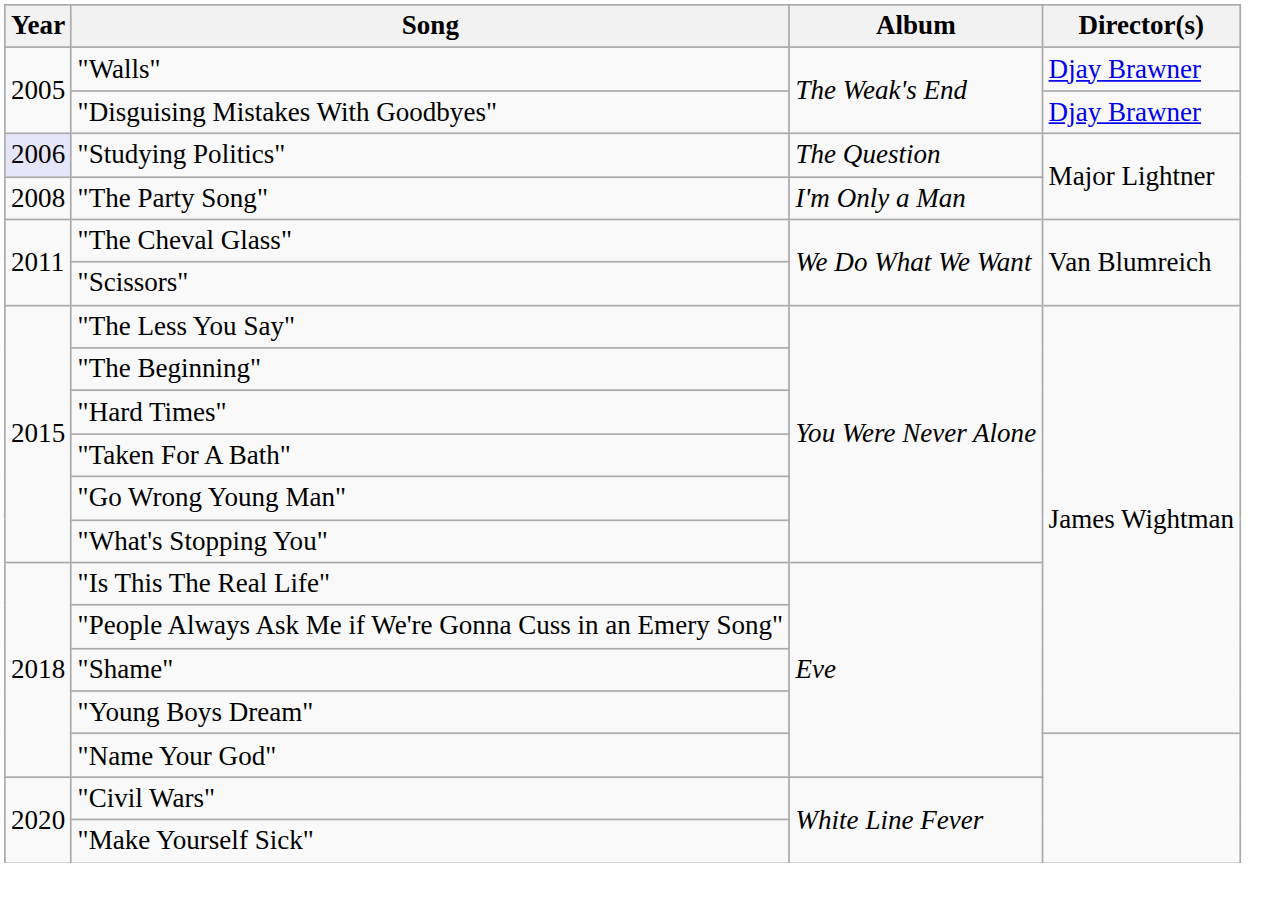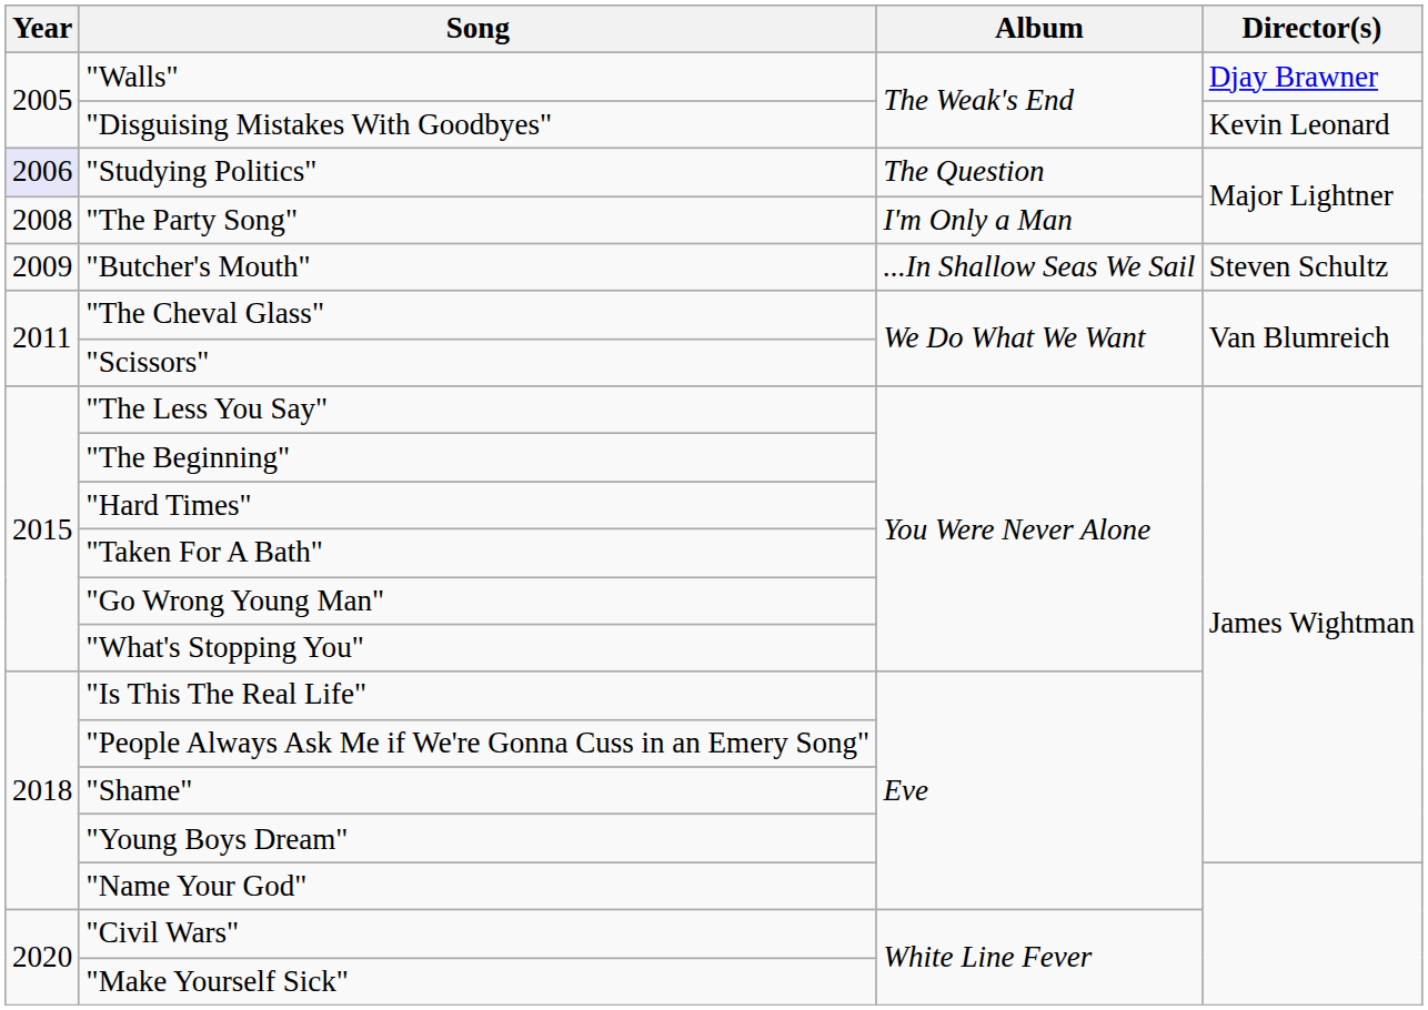 <table class="wikitable">
 <tr>
 <th>Year</th>
 <th>Song</th>
 <th>Album</th>
 <th>Director(s)</th>
 </tr>
 <tr>
 <td rowspan="2">2005</td>
 <td>"Walls"</td>
 <td rowspan="2"><em>The Weak's End</em></td>
 <td><a href='#'>Djay Brawner</a></td>
 </tr>
 <tr>
 <td>"Disguising Mistakes With Goodbyes"</td>
-<td><a href='#'>Djay Brawner</a></td>
+<td>Kevin Leonard</td>
 </tr>
 <tr>
 <td style="background: lavender;">2006</td>
 <td>"Studying Politics"</td>
 <td><em>The Question</em></td>
 <td rowspan="2">Major Lightner</td>
 </tr>
 <tr>
 <td>2008</td>
 <td>"The Party Song"</td>
 <td><em>I'm Only a Man</em></td>
+</tr>
+<tr>
+<td>2009</td>
+<td>"Butcher's Mouth"</td>
+<td><em>...In Shallow Seas We Sail</em></td>
+<td>Steven Schultz</td>
 </tr>
 <tr>
 <td rowspan="2">2011</td>
 <td>"The Cheval Glass"</td>
 <td rowspan="2"><em>We Do What We Want</em></td>
 <td rowspan="2">Van Blumreich</td>
 </tr>
 <tr>
 <td>"Scissors"</td>
 </tr>
 <tr>
 <td rowspan="6">2015</td>
 <td>"The Less You Say"</td>
 <td rowspan="6"><em>You Were Never Alone</em></td>
 <td rowspan="10">James Wightman</td>
 </tr>
 <tr>
 <td>"The Beginning"</td>
 </tr>
 <tr>
 <td>"Hard Times"</td>
 </tr>
 <tr>
 <td>"Taken For A Bath"</td>
 </tr>
 <tr>
 <td>"Go Wrong Young Man"</td>
 </tr>
 <tr>
 <td>"What's Stopping You"</td>
 </tr>
 <tr>
 <td rowspan="5">2018</td>
 <td>"Is This The Real Life"</td>
 <td rowspan="5"><em>Eve</em></td>
 </tr>
 <tr>
 <td>"People Always Ask Me if We're Gonna Cuss in an Emery Song"</td>
 </tr>
 <tr>
 <td>"Shame"</td>
 </tr>
 <tr>
 <td>"Young Boys Dream"</td>
 </tr>
 <tr>
 <td>"Name Your God"</td>
 <td rowspan="3"></td>
 </tr>
 <tr>
 <td rowspan="2">2020</td>
 <td>"Civil Wars"</td>
 <td rowspan="2"><em>White Line Fever</em></td>
 </tr>
 <tr>
 <td>"Make Yourself Sick"</td>
 </tr>
 </table>
